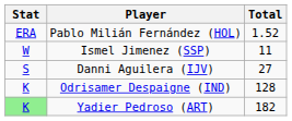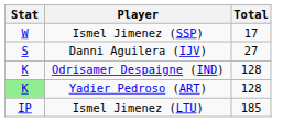 <table class="wikitable" style="text-align:center;">
 <tr>
 <th width="15%">Stat</th>
 <th>Player</th>
 <th width="15%">Total</th>
 </tr>
 <tr>
-<td><a href='#'>ERA</a></td>
-<td>Pablo Milián Fernández (<a href='#'>HOL</a>)</td>
-<td>1.52</td>
-</tr>
-<tr>
 <td><a href='#'>W</a></td>
 <td>Ismel Jimenez (<a href='#'>SSP</a>)</td>
-<td>11</td>
+<td>17</td>
 </tr>
 <tr>
 <td><a href='#'>S</a></td>
 <td>Danni Aguilera (<a href='#'>IJV</a>)</td>
 <td>27</td>
 </tr>
 <tr>
 <td><a href='#'>K</a></td>
 <td><a href='#'>Odrisamer Despaigne</a> (<a href='#'>IND</a>)</td>
 <td>128</td>
 </tr>
 <tr>
 <td style="background: lightgreen;"><a href='#'>K</a></td>
 <td><a href='#'>Yadier Pedroso</a> (<a href='#'>ART</a>)</td>
-<td>182</td>
+<td>128</td>
+</tr>
+<tr>
+<td><a href='#'>IP</a></td>
+<td>Ismel Jimenez (<a href='#'>LTU</a>)</td>
+<td>185</td>
 </tr>
 </table>
